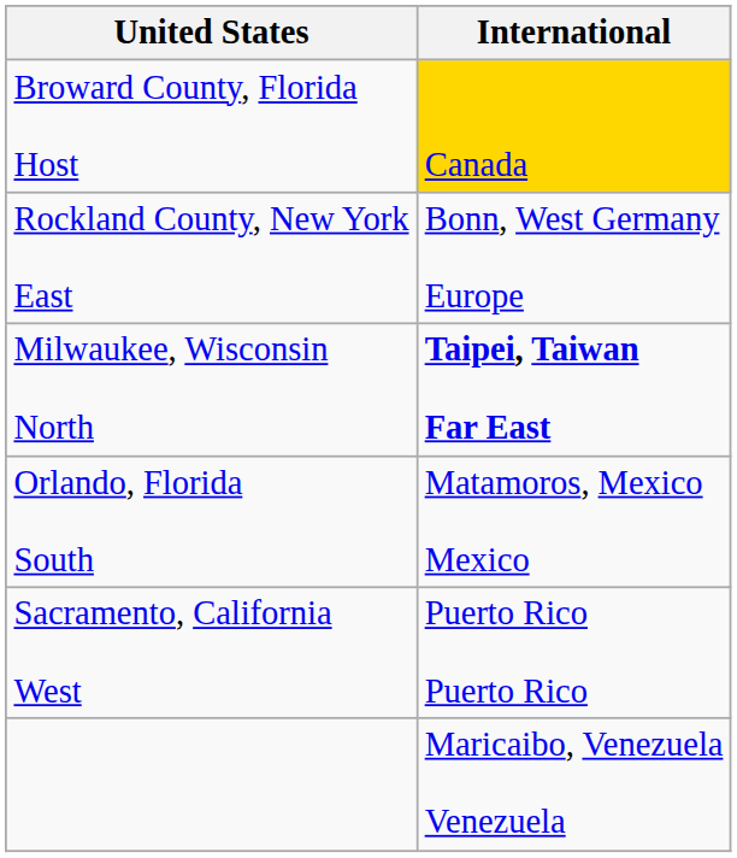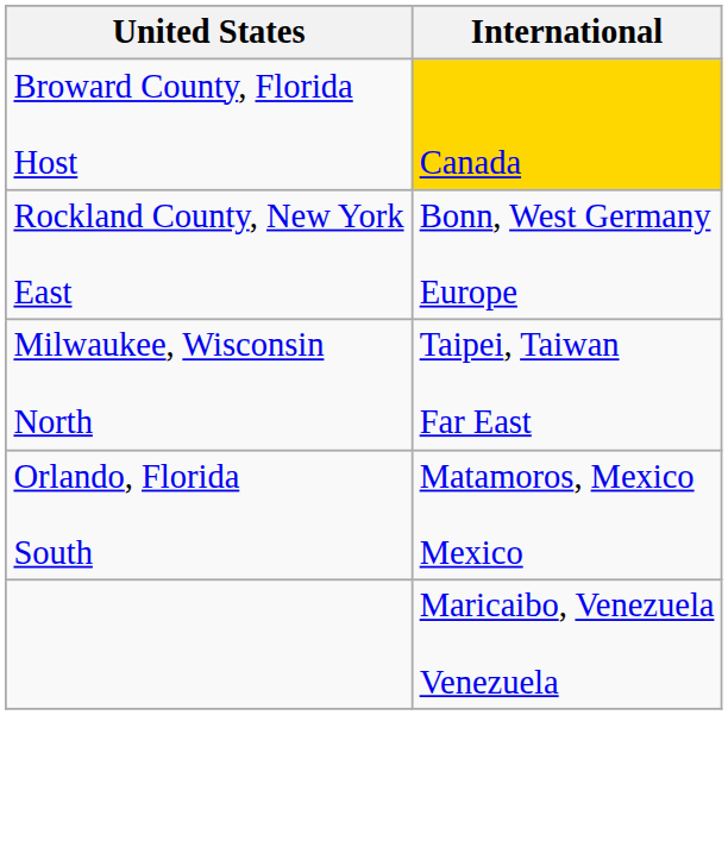 <table class="wikitable">
 <tr>
 <th>United States</th>
 <th>International</th>
 </tr>
 <tr>
 <td> <a href='#'>Broward County</a>, <a href='#'>Florida</a><br><br><a href='#'>Host</a></td>
 <td style="background: gold;"> <br><br><a href='#'>Canada</a></td>
 </tr>
 <tr>
 <td> <a href='#'>Rockland County</a>, <a href='#'>New York</a><br><br><a href='#'>East</a></td>
 <td> <a href='#'>Bonn</a>, <a href='#'>West Germany</a><br><br><a href='#'>Europe</a></td>
 </tr>
 <tr>
 <td> <a href='#'>Milwaukee</a>, <a href='#'>Wisconsin</a><br><br><a href='#'>North</a></td>
-<td><strong> <a href='#'>Taipei</a>, <a href='#'>Taiwan</a><br><br><a href='#'>Far East</a></strong></td>
+<td> <a href='#'>Taipei</a>, <a href='#'>Taiwan</a><br><br><a href='#'>Far East</a></td>
 </tr>
 <tr>
 <td> <a href='#'>Orlando</a>, <a href='#'>Florida</a><br><br><a href='#'>South</a></td>
 <td> <a href='#'>Matamoros</a>, <a href='#'>Mexico</a><br><br><a href='#'>Mexico</a></td>
 </tr>
 <tr>
-<td> <a href='#'>Sacramento</a>, <a href='#'>California</a><br><br><a href='#'>West</a></td>
-<td> <a href='#'>Puerto Rico</a><br><br><a href='#'>Puerto Rico</a></td>
-</tr>
-<tr>
 <td></td>
 <td> <a href='#'>Maricaibo</a>, <a href='#'>Venezuela</a><br><br><a href='#'>Venezuela</a></td>
 </tr>
 </table>
